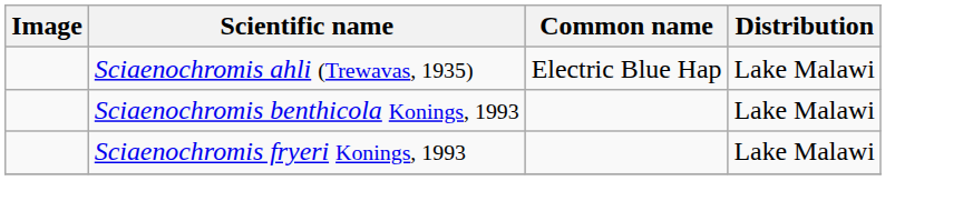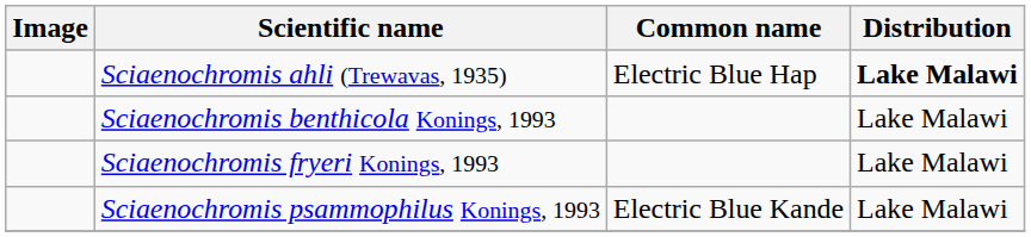 <table class="wikitable">
 <tr>
 <th>Image</th>
 <th>Scientific name</th>
 <th>Common name</th>
 <th>Distribution</th>
 </tr>
 <tr>
 <td></td>
 <td><em><a href='#'>Sciaenochromis ahli</a></em> <small>(<a href='#'>Trewavas</a>, 1935)</small></td>
 <td>Electric Blue Hap</td>
-<td>Lake Malawi</td>
+<td><strong>Lake Malawi</strong></td>
 </tr>
 <tr>
 <td></td>
 <td><em><a href='#'>Sciaenochromis benthicola</a></em> <small><a href='#'>Konings</a>, 1993</small></td>
 <td></td>
 <td>Lake Malawi</td>
 </tr>
 <tr>
 <td></td>
 <td><em><a href='#'>Sciaenochromis fryeri</a></em> <small><a href='#'>Konings</a>, 1993</small></td>
 <td></td>
 <td>Lake Malawi</td>
 </tr>
 <tr>
+<td></td>
+<td><em><a href='#'>Sciaenochromis psammophilus</a></em> <small><a href='#'>Konings</a>, 1993</small></td>
+<td>Electric Blue Kande</td>
+<td>Lake Malawi</td>
+</tr>
+<tr>
 </tr>
 </table>
